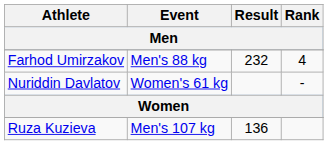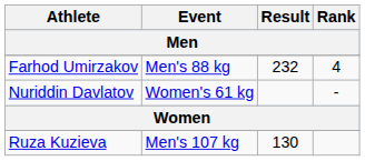 <table class="wikitable" style="font-size:100%">
 <tr>
 <th>Athlete</th>
 <th>Event</th>
 <th>Result</th>
 <th>Rank</th>
 </tr>
 <tr style="background:#9acdff;">
 <th colspan=4>Men</th>
 </tr>
 <tr align=center>
 </tr>
 <tr>
 <td><a href='#'>Farhod Umirzakov</a></td>
 <td><a href='#'>Men's 88 kg</a></td>
 <td align=center>232</td>
 <td align=center>4</td>
 </tr>
 <tr>
 <td><a href='#'>Nuriddin Davlatov</a></td>
 <td><a href='#'>Women's 61 kg</a></td>
 <td align=center><strong></strong></td>
 <td align=center>-</td>
 </tr>
 <tr style="background:#9acdff;">
 <th colspan=4>Women</th>
 </tr>
 <tr align=center>
 </tr>
 <tr>
 <td><a href='#'>Ruza Kuzieva</a></td>
 <td><a href='#'>Men's 107 kg</a></td>
-<td align=center>136</td>
+<td align=center>130</td>
 <td align=center></td>
 </tr>
 </table>
